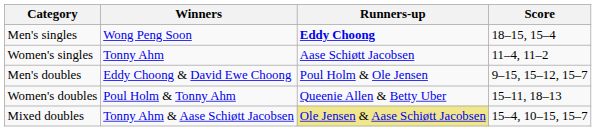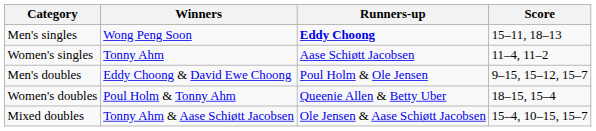 <table class=wikitable style="margin:auto;">
 <tr>
 <th>Category</th>
 <th>Winners</th>
 <th>Runners-up</th>
 <th>Score</th>
 </tr>
 <tr>
 <td>Men's singles</td>
 <td> <a href='#'>Wong Peng Soon</a></td>
 <td><strong> <a href='#'>Eddy Choong</a></strong></td>
-<td>18–15, 15–4</td>
+<td>15–11, 18–13</td>
 </tr>
 <tr>
 <td>Women's singles</td>
 <td> <a href='#'>Tonny Ahm</a></td>
 <td> <a href='#'>Aase Schiøtt Jacobsen</a></td>
 <td>11–4, 11–2</td>
 </tr>
 <tr>
 <td>Men's doubles</td>
 <td> <a href='#'>Eddy Choong</a> & <a href='#'>David Ewe Choong</a></td>
 <td> <a href='#'>Poul Holm</a> & <a href='#'>Ole Jensen</a></td>
 <td>9–15, 15–12, 15–7</td>
 </tr>
 <tr>
 <td>Women's doubles</td>
 <td> <a href='#'>Poul Holm</a> & <a href='#'>Tonny Ahm</a></td>
 <td> <a href='#'>Queenie Allen</a> & <a href='#'>Betty Uber</a></td>
-<td>15–11, 18–13</td>
+<td>18–15, 15–4</td>
 </tr>
 <tr>
 <td>Mixed doubles</td>
 <td> <a href='#'>Tonny Ahm</a> & <a href='#'>Aase Schiøtt Jacobsen</a></td>
-<td style="background: khaki;"> <a href='#'>Ole Jensen</a> & <a href='#'>Aase Schiøtt Jacobsen</a></td>
+<td> <a href='#'>Ole Jensen</a> & <a href='#'>Aase Schiøtt Jacobsen</a></td>
 <td>15–4, 10–15, 15–7</td>
 </tr>
 </table>
